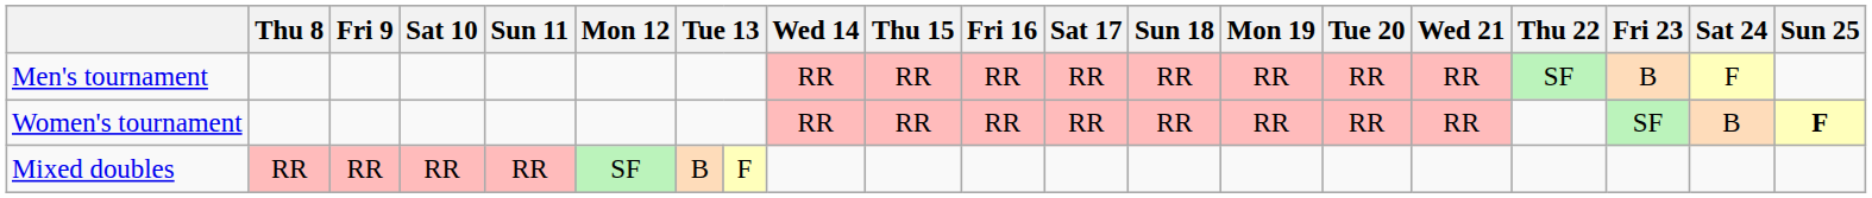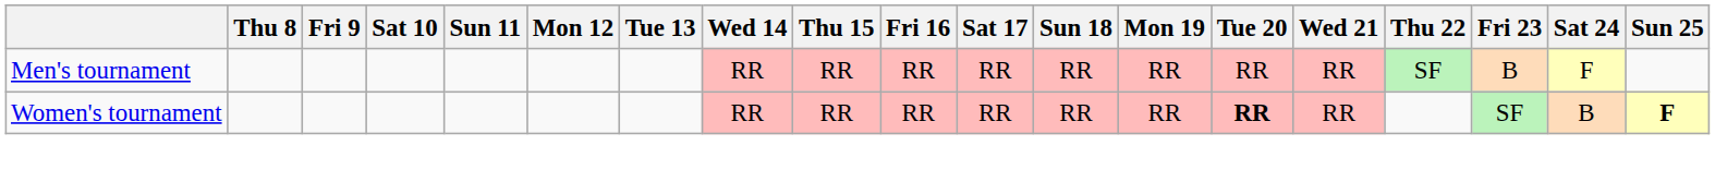 <table class="wikitable" style="margin:0.5em auto; font-size:90%; line-height:1.25em;text-align:center">
 <tr>
 <th></th>
 <th>Thu 8</th>
 <th>Fri 9</th>
 <th>Sat 10</th>
 <th>Sun 11</th>
 <th>Mon 12</th>
 <th colspan="2">Tue 13</th>
 <th>Wed 14</th>
 <th>Thu 15</th>
 <th>Fri 16</th>
 <th>Sat 17</th>
 <th>Sun 18</th>
 <th>Mon 19</th>
 <th>Tue 20</th>
 <th>Wed 21</th>
 <th>Thu 22</th>
 <th>Fri 23</th>
 <th>Sat 24</th>
 <th>Sun 25</th>
 </tr>
 <tr>
 <td align="left"><a href='#'>Men's tournament</a></td>
 <td></td>
 <td></td>
 <td></td>
 <td></td>
 <td></td>
 <td colspan="2"></td>
 <td style="background-color:#FFBBBB">RR</td>
 <td style="background-color:#FFBBBB">RR</td>
 <td style="background-color:#FFBBBB">RR</td>
 <td style="background-color:#FFBBBB">RR</td>
 <td style="background-color:#FFBBBB">RR</td>
 <td style="background-color:#FFBBBB">RR</td>
 <td style="background-color:#FFBBBB">RR</td>
 <td style="background-color:#FFBBBB">RR</td>
 <td style="background-color:#BBF3BB">SF</td>
 <td style="background-color:#FEDCBA">B</td>
 <td style="background-color:#FFFFBB">F</td>
 <td></td>
 </tr>
 <tr>
 <td align="left"><a href='#'>Women's tournament</a></td>
 <td></td>
 <td></td>
 <td></td>
 <td></td>
 <td></td>
 <td colspan="2"></td>
 <td style="background-color:#FFBBBB">RR</td>
 <td style="background-color:#FFBBBB">RR</td>
 <td style="background-color:#FFBBBB">RR</td>
 <td style="background-color:#FFBBBB">RR</td>
 <td style="background-color:#FFBBBB">RR</td>
 <td style="background-color:#FFBBBB">RR</td>
-<td style="background-color:#FFBBBB">RR</td>
+<td style="background-color:#FFBBBB"><strong>RR</strong></td>
 <td style="background-color:#FFBBBB">RR</td>
 <td></td>
 <td style="background-color:#BBF3BB">SF</td>
 <td style="background-color:#FEDCBA">B</td>
 <td style="background-color:#FFFFBB"><strong>F</strong></td>
 </tr>
-<tr>
-<td align="left"><a href='#'>Mixed doubles</a></td>
-<td style="background-color:#FFBBBB">RR</td>
-<td style="background-color:#FFBBBB">RR</td>
-<td style="background-color:#FFBBBB">RR</td>
-<td style="background-color:#FFBBBB">RR</td>
-<td style="background-color:#BBF3BB">SF</td>
-<td style="background-color:#FEDCBA">B</td>
-<td style="background-color:#FFFFBB">F</td>
-<td></td>
-<td></td>
-<td></td>
-<td></td>
-<td></td>
-<td></td>
-<td></td>
-<td></td>
-<td></td>
-<td></td>
-<td></td>
-<td></td>
-</tr>
 </table>
